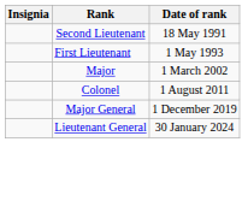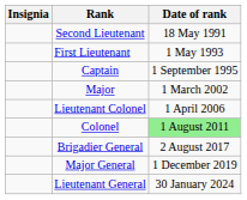 <table class="wikitable">
 <tr>
 <th>Insignia</th>
 <th>Rank</th>
 <th>Date of rank</th>
 </tr>
 <tr>
 <td align="center"></td>
 <td align="center"><a href='#'>Second Lieutenant</a></td>
 <td align="center">18 May 1991</td>
 </tr>
 <tr>
 <td align="center"></td>
 <td><a href='#'>First Lieutenant</a></td>
 <td align="center">1 May 1993</td>
 </tr>
 <tr>
 <td align="center"></td>
+<td align="center"><a href='#'>Captain</a></td>
+<td align="center">1 September 1995</td>
+</tr>
+<tr>
+<td align="center"></td>
 <td align="center"><a href='#'>Major</a></td>
 <td align="center">1 March 2002</td>
 </tr>
 <tr>
 <td align="center"></td>
+<td align="center"><a href='#'>Lieutenant Colonel</a></td>
+<td align="center">1 April 2006</td>
+</tr>
+<tr>
+<td align="center"></td>
 <td align="center"><a href='#'>Colonel</a></td>
-<td align="center">1 August 2011</td>
+<td align="center" style="background: lightgreen;">1 August 2011</td>
+</tr>
+<tr>
+<td align="center"></td>
+<td align="center"><a href='#'>Brigadier General</a></td>
+<td align="center">2 August 2017</td>
 </tr>
 <tr>
 <td align="center"></td>
 <td align="center"><a href='#'>Major General</a></td>
 <td align="center">1 December 2019</td>
 </tr>
 <tr>
 <td align="center"></td>
 <td align="center"><a href='#'>Lieutenant General</a></td>
 <td align="center">30 January 2024</td>
 </tr>
 </table>
